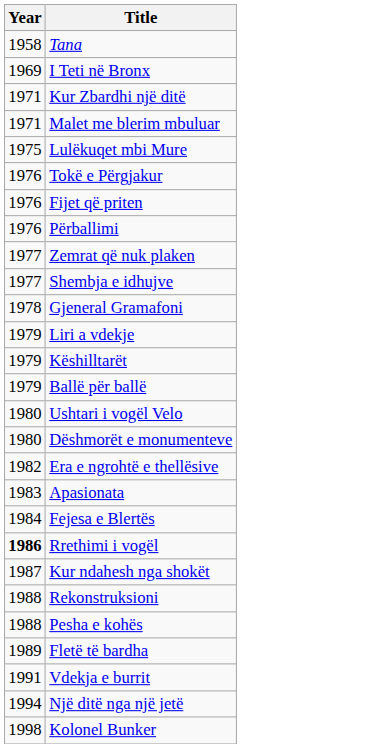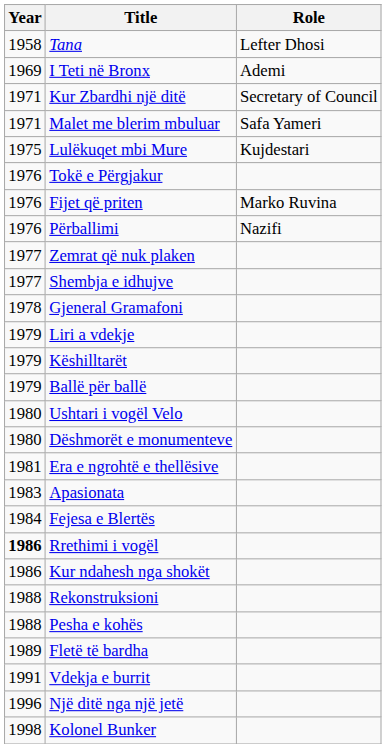 <table class="wikitable">
 <tr>
 <th>Year</th>
 <th>Title</th>
+<th>Role</th>
 </tr>
 <tr>
 <td>1958</td>
 <td><em><a href='#'>Tana</a></em></td>
+<td>Lefter Dhosi</td>
 </tr>
 <tr>
 <td>1969</td>
 <td><a href='#'>I Teti në Bronx</a></td>
+<td>Ademi</td>
 </tr>
 <tr>
 <td>1971</td>
 <td><a href='#'>Kur Zbardhi një ditë</a></td>
+<td>Secretary of Council</td>
 </tr>
 <tr>
 <td>1971</td>
 <td><a href='#'>Malet me blerim mbuluar</a></td>
+<td>Safa Yameri</td>
 </tr>
 <tr>
 <td>1975</td>
 <td><a href='#'>Lulëkuqet mbi Mure</a></td>
+<td>Kujdestari</td>
 </tr>
 <tr>
 <td>1976</td>
 <td><a href='#'>Tokë e Përgjakur</a></td>
+<td></td>
 </tr>
 <tr>
 <td>1976</td>
 <td><a href='#'>Fijet që priten</a></td>
+<td>Marko Ruvina</td>
 </tr>
 <tr>
 <td>1976</td>
 <td><a href='#'>Përballimi</a></td>
+<td>Nazifi</td>
 </tr>
 <tr>
 <td>1977</td>
 <td><a href='#'>Zemrat që nuk plaken</a></td>
+<td></td>
 </tr>
 <tr>
 <td>1977</td>
 <td><a href='#'>Shembja e idhujve</a></td>
+<td></td>
 </tr>
 <tr>
 <td>1978</td>
 <td><a href='#'>Gjeneral Gramafoni</a></td>
+<td></td>
 </tr>
 <tr>
 <td>1979</td>
 <td><a href='#'>Liri a vdekje</a></td>
+<td></td>
 </tr>
 <tr>
 <td>1979</td>
 <td><a href='#'>Këshilltarët</a></td>
+<td></td>
 </tr>
 <tr>
 <td>1979</td>
 <td><a href='#'>Ballë për ballë</a></td>
+<td></td>
 </tr>
 <tr>
 <td>1980</td>
 <td><a href='#'>Ushtari i vogël Velo</a></td>
+<td></td>
 </tr>
 <tr>
 <td>1980</td>
 <td><a href='#'>Dëshmorët e monumenteve</a></td>
+<td></td>
 </tr>
 <tr>
-<td>1982</td>
+<td>1981</td>
 <td><a href='#'>Era e ngrohtë e thellësive</a></td>
+<td></td>
 </tr>
 <tr>
 <td>1983</td>
 <td><a href='#'>Apasionata</a></td>
+<td></td>
 </tr>
 <tr>
 <td>1984</td>
 <td><a href='#'>Fejesa e Blertës</a></td>
+<td></td>
 </tr>
 <tr>
 <td><strong>1986</strong></td>
 <td><a href='#'>Rrethimi i vogël</a></td>
+<td></td>
 </tr>
 <tr>
-<td>1987</td>
+<td>1986</td>
 <td><a href='#'>Kur ndahesh nga shokët</a></td>
+<td></td>
 </tr>
 <tr>
 <td>1988</td>
 <td><a href='#'>Rekonstruksioni</a></td>
+<td></td>
 </tr>
 <tr>
 <td>1988</td>
 <td><a href='#'>Pesha e kohës</a></td>
+<td></td>
 </tr>
 <tr>
 <td>1989</td>
 <td><a href='#'>Fletë të bardha</a></td>
+<td></td>
 </tr>
 <tr>
 <td>1991</td>
 <td><a href='#'>Vdekja e burrit</a></td>
+<td></td>
 </tr>
 <tr>
-<td>1994</td>
+<td>1996</td>
 <td><a href='#'>Një ditë nga një jetë</a></td>
+<td></td>
 </tr>
 <tr>
 <td>1998</td>
 <td><a href='#'>Kolonel Bunker</a></td>
+<td></td>
 </tr>
 </table>
